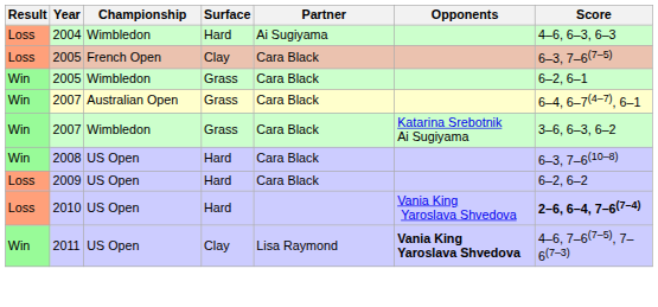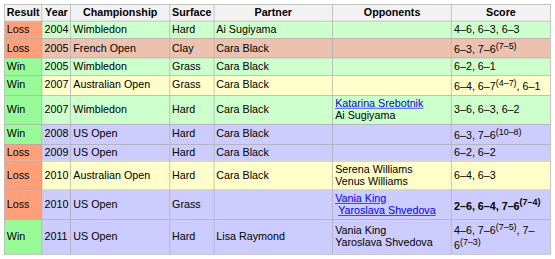 <table class="sortable wikitable">
 <tr>
 <th>Result</th>
 <th>Year</th>
 <th style="width:140px">Championship</th>
 <th>Surface</th>
 <th style="width:170px">Partner</th>
 <th style="width:170px">Opponents</th>
 <th style="width:140px" class="unsortable">Score</th>
 </tr>
 <tr bgcolor=#CCFFCC>
 <td style="background:#ffa07a;">Loss</td>
 <td>2004</td>
 <td>Wimbledon</td>
 <td>Hard</td>
 <td>  Ai Sugiyama</td>
 <td></td>
 <td>4–6, 6–3, 6–3</td>
 </tr>
 <tr bgcolor=EBC2AF>
 <td style="background:#ffa07a;">Loss</td>
 <td>2005</td>
 <td>French Open</td>
 <td>Clay</td>
 <td> Cara Black</td>
 <td></td>
 <td>6–3, 7–6<sup>(7–5)</sup></td>
 </tr>
 <tr bgcolor=#CCFFCC>
 <td style="background:#98fb98;">Win</td>
 <td>2005</td>
 <td>Wimbledon</td>
 <td>Grass</td>
 <td> Cara Black</td>
 <td></td>
 <td>6–2, 6–1</td>
 </tr>
 <tr style="background:#ffc;">
 <td style="background:#98fb98;">Win</td>
 <td>2007</td>
 <td>Australian Open</td>
 <td>Grass</td>
 <td> Cara Black</td>
 <td></td>
 <td>6–4, 6–7<sup>(4–7)</sup>, 6–1</td>
 </tr>
 <tr bgcolor=#CCFFCC>
 <td style="background:#98fb98;">Win</td>
 <td>2007</td>
 <td>Wimbledon</td>
-<td>Grass</td>
+<td>Hard</td>
 <td> Cara Black</td>
 <td> <a href='#'>Katarina Srebotnik</a><br> Ai Sugiyama</td>
 <td>3–6, 6–3, 6–2</td>
 </tr>
 <tr bgcolor=#CCCCFF>
 <td style="background:#98fb98;">Win</td>
 <td>2008</td>
 <td>US Open</td>
 <td>Hard</td>
 <td> Cara Black</td>
 <td></td>
 <td>6–3, 7–6<sup>(10–8)</sup></td>
 </tr>
 <tr bgcolor=CCCCFF>
 <td style="background:#ffa07a;">Loss</td>
 <td>2009</td>
 <td>US Open</td>
 <td>Hard</td>
 <td> Cara Black</td>
 <td></td>
 <td>6–2, 6–2</td>
 </tr>
+<tr style="background:#ffc;">
+<td style="background:#ffa07a;">Loss</td>
+<td>2010</td>
+<td>Australian Open</td>
+<td>Hard</td>
+<td> Cara Black</td>
+<td> Serena Williams<br> Venus Williams</td>
+<td>6–4, 6–3</td>
+</tr>
 <tr bgcolor=CCCCFF>
 <td style="background:#ffa07a;">Loss</td>
 <td>2010</td>
 <td>US Open</td>
-<td>Hard</td>
+<td>Grass</td>
 <td></td>
 <td> <a href='#'>Vania King</a><br> <a href='#'>Yaroslava Shvedova</a></td>
 <td><strong>2–6, 6–4, 7–6<sup>(7–4)</sup></strong></td>
 </tr>
 <tr bgcolor=#CCCCFF>
 <td style="background:#98fb98;">Win</td>
 <td>2011</td>
 <td>US Open</td>
-<td>Clay</td>
+<td>Hard</td>
 <td> Lisa Raymond</td>
-<td><strong> Vania King<br> Yaroslava Shvedova</strong></td>
+<td> Vania King<br> Yaroslava Shvedova</td>
 <td>4–6, 7–6<sup>(7–5)</sup>, 7–6<sup>(7–3)</sup></td>
 </tr>
 </table>
